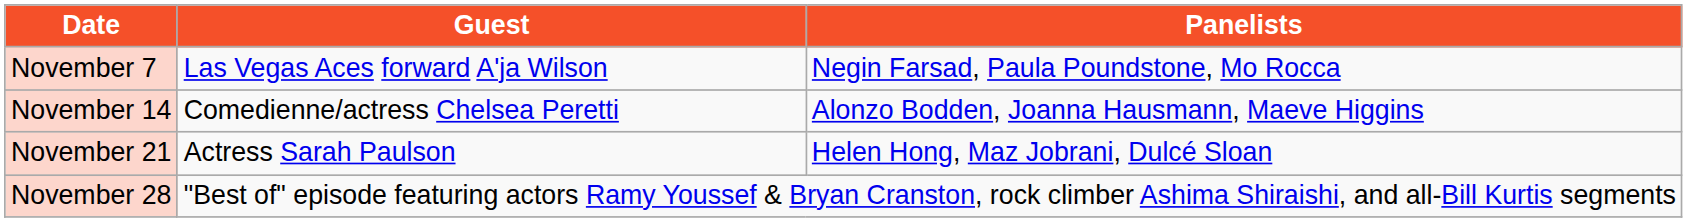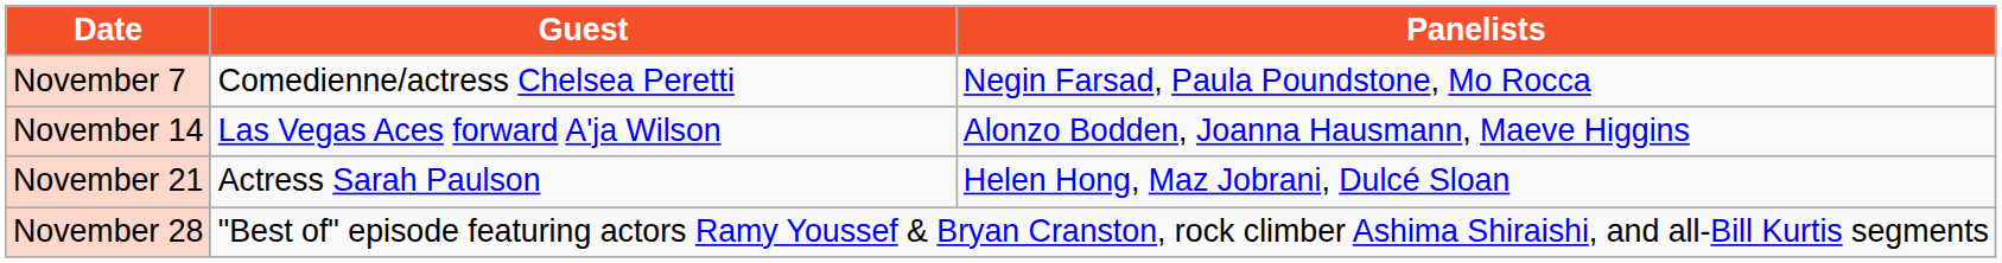 <table class="wikitable">
 <tr>
 <th style="background:#F55029;color:#FFFFFF;">Date</th>
 <th style="background:#F55029;color:#FFFFFF;">Guest</th>
 <th style="background:#F55029;color:#FFFFFF;">Panelists</th>
 </tr>
 <tr>
 <td style="background:#FDD6CC;color:#000000;">November 7</td>
-<td><a href='#'>Las Vegas Aces</a> <a href='#'>forward</a> <a href='#'>A'ja Wilson</a></td>
+<td>Comedienne/actress <a href='#'>Chelsea Peretti</a></td>
 <td><a href='#'>Negin Farsad</a>, <a href='#'>Paula Poundstone</a>, <a href='#'>Mo Rocca</a></td>
 </tr>
 <tr>
 <td style="background:#FDD6CC;color:#000000;">November 14</td>
-<td>Comedienne/actress <a href='#'>Chelsea Peretti</a></td>
+<td><a href='#'>Las Vegas Aces</a> <a href='#'>forward</a> <a href='#'>A'ja Wilson</a></td>
 <td><a href='#'>Alonzo Bodden</a>, <a href='#'>Joanna Hausmann</a>, <a href='#'>Maeve Higgins</a></td>
 </tr>
 <tr>
 <td style="background:#FDD6CC;color:#000000;">November 21</td>
 <td>Actress <a href='#'>Sarah Paulson</a></td>
 <td><a href='#'>Helen Hong</a>, <a href='#'>Maz Jobrani</a>, <a href='#'>Dulcé Sloan</a></td>
 </tr>
 <tr>
 <td style="background:#FDD6CC;color:#000000;">November 28</td>
 <td colspan=2>"Best of" episode featuring actors <a href='#'>Ramy Youssef</a> & <a href='#'>Bryan Cranston</a>, rock climber <a href='#'>Ashima Shiraishi</a>, and all-<a href='#'>Bill Kurtis</a> segments</td>
 </tr>
 </table>
